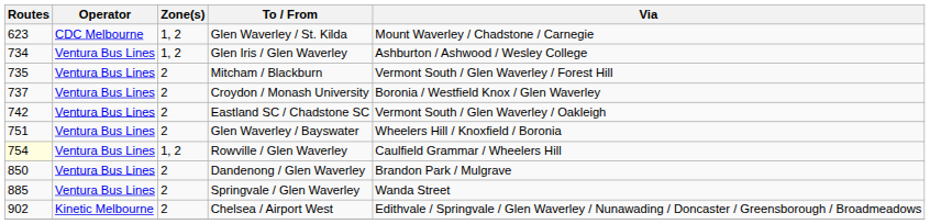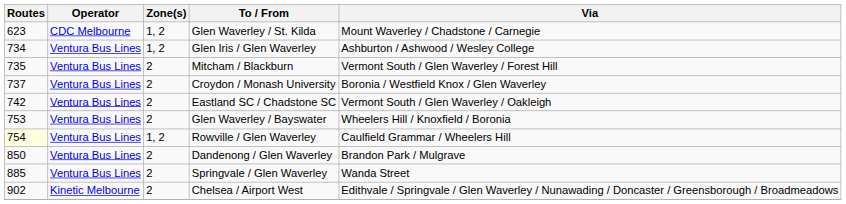 <table class="wikitable">
 <tr>
 <th>Routes</th>
 <th>Operator</th>
 <th>Zone(s)</th>
 <th>To / From</th>
 <th>Via</th>
 </tr>
 <tr>
 <td>623</td>
 <td><a href='#'>CDC Melbourne</a></td>
 <td>1, 2</td>
 <td>Glen Waverley / St. Kilda</td>
 <td>Mount Waverley / Chadstone / Carnegie</td>
 </tr>
 <tr>
 <td>734</td>
 <td><a href='#'>Ventura Bus Lines</a></td>
 <td>1, 2</td>
 <td>Glen Iris / Glen Waverley</td>
 <td>Ashburton / Ashwood / Wesley College</td>
 </tr>
 <tr>
 <td>735</td>
 <td><a href='#'>Ventura Bus Lines</a></td>
 <td>2</td>
 <td>Mitcham / Blackburn</td>
 <td>Vermont South / Glen Waverley / Forest Hill</td>
 </tr>
 <tr>
 <td>737</td>
 <td><a href='#'>Ventura Bus Lines</a></td>
 <td>2</td>
 <td>Croydon / Monash University</td>
 <td>Boronia / Westfield Knox / Glen Waverley</td>
 </tr>
 <tr>
 <td>742</td>
 <td><a href='#'>Ventura Bus Lines</a></td>
 <td>2</td>
 <td>Eastland SC / Chadstone SC</td>
 <td>Vermont South / Glen Waverley / Oakleigh</td>
 </tr>
 <tr>
-<td>751</td>
+<td>753</td>
 <td><a href='#'>Ventura Bus Lines</a></td>
 <td>2</td>
 <td>Glen Waverley / Bayswater</td>
 <td>Wheelers Hill / Knoxfield / Boronia</td>
 </tr>
 <tr>
 <td style="background: lightyellow;">754</td>
 <td><a href='#'>Ventura Bus Lines</a></td>
 <td>1, 2</td>
 <td>Rowville / Glen Waverley</td>
 <td>Caulfield Grammar / Wheelers Hill</td>
 </tr>
 <tr>
 <td>850</td>
 <td><a href='#'>Ventura Bus Lines</a></td>
 <td>2</td>
 <td>Dandenong / Glen Waverley</td>
 <td>Brandon Park / Mulgrave</td>
 </tr>
 <tr>
 <td>885</td>
 <td><a href='#'>Ventura Bus Lines</a></td>
 <td>2</td>
 <td>Springvale / Glen Waverley</td>
 <td>Wanda Street</td>
 </tr>
 <tr>
 <td>902</td>
 <td><a href='#'>Kinetic Melbourne</a></td>
 <td>2</td>
 <td>Chelsea / Airport West</td>
 <td>Edithvale / Springvale / Glen Waverley / Nunawading / Doncaster / Greensborough / Broadmeadows</td>
 </tr>
 <tr>
 </tr>
 </table>
